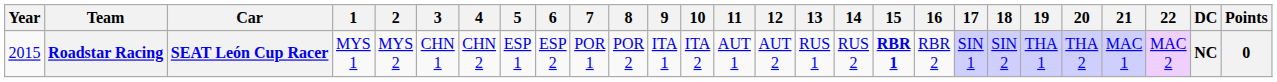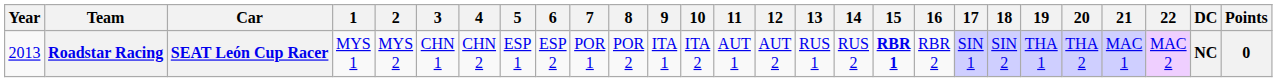 <table class="wikitable" style="text-align:center; font-size:85%">
 <tr>
 <th>Year</th>
 <th>Team</th>
 <th>Car</th>
 <th>1</th>
 <th>2</th>
 <th>3</th>
 <th>4</th>
 <th>5</th>
 <th>6</th>
 <th>7</th>
 <th>8</th>
 <th>9</th>
 <th>10</th>
 <th>11</th>
 <th>12</th>
 <th>13</th>
 <th>14</th>
 <th>15</th>
 <th>16</th>
 <th>17</th>
 <th>18</th>
 <th>19</th>
 <th>20</th>
 <th>21</th>
 <th>22</th>
 <th>DC</th>
 <th>Points</th>
 </tr>
 <tr>
-<td><a href='#'>2015</a></td>
+<td><a href='#'>2013</a></td>
 <th><a href='#'>Roadstar Racing</a></th>
 <th><a href='#'>SEAT León Cup Racer</a></th>
 <td style="background:#;"><a href='#'>MYS<br>1</a></td>
 <td style="background:#;"><a href='#'>MYS<br>2</a></td>
 <td style="background:#;"><a href='#'>CHN<br>1</a></td>
 <td style="background:#;"><a href='#'>CHN<br>2</a></td>
 <td style="background:#;"><a href='#'>ESP<br>1</a></td>
 <td style="background:#;"><a href='#'>ESP<br>2</a></td>
 <td style="background:#;"><a href='#'>POR<br>1</a></td>
 <td style="background:#;"><a href='#'>POR<br>2</a></td>
 <td style="background:#;"><a href='#'>ITA<br>1</a></td>
 <td style="background:#;"><a href='#'>ITA<br>2</a></td>
 <td style="background:#;"><a href='#'>AUT<br>1</a></td>
 <td style="background:#;"><a href='#'>AUT<br>2</a></td>
 <td style="background:#;"><a href='#'>RUS<br>1</a></td>
 <td style="background:#;"><a href='#'>RUS<br>2</a></td>
 <td style="background:#;"><strong><a href='#'>RBR<br>1</a></strong></td>
 <td style="background:#;"><a href='#'>RBR<br>2</a></td>
 <td style="background:#CFCFFF;"><a href='#'>SIN<br>1</a><br></td>
 <td style="background:#CFCFFF;"><a href='#'>SIN<br>2</a><br></td>
 <td style="background:#CFCFFF;"><a href='#'>THA<br>1</a><br></td>
 <td style="background:#CFCFFF;"><a href='#'>THA<br>2</a><br></td>
 <td style="background:#CFCFFF;"><a href='#'>MAC<br>1</a><br></td>
 <td style="background:#EFCFFF;"><a href='#'>MAC<br>2</a><br></td>
 <th>NC</th>
 <th>0</th>
 </tr>
 </table>
